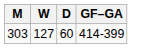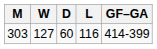 <table class="wikitable">
 <tr>
 <th>M</th>
 <th>W</th>
 <th>D</th>
+<th>L</th>
 <th>GF–GA</th>
 </tr>
 <tr>
 <td>303</td>
 <td>127</td>
 <td>60</td>
+<td>116</td>
 <td>414-399</td>
 </tr>
 </table>
